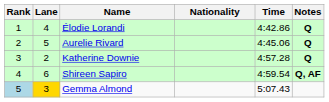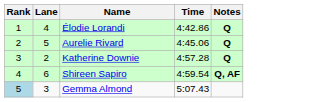 <table class="wikitable sortable" style="text-align:center">
 <tr>
 <th>Rank</th>
 <th>Lane</th>
 <th style="width:180px">Name</th>
-<th style="width:125px">Nationality</th>
 <th>Time</th>
 <th>Notes</th>
 </tr>
 <tr style="background:#cfc;">
 <td>1</td>
 <td>4</td>
 <td style="text-align:left;"><a href='#'>Élodie Lorandi</a></td>
-<td style="text-align:left;"></td>
 <td>4:42.86</td>
 <td><strong>Q</strong></td>
 </tr>
 <tr style="background:#cfc;">
 <td>2</td>
 <td>5</td>
 <td style="text-align:left;"><a href='#'>Aurelie Rivard</a></td>
-<td style="text-align:left;"></td>
 <td>4:45.06</td>
 <td><strong>Q</strong></td>
 </tr>
 <tr style="background:#cfc;">
 <td>3</td>
 <td>2</td>
 <td style="text-align:left;"><a href='#'>Katherine Downie</a></td>
-<td style="text-align:left;"></td>
 <td>4:57.28</td>
 <td><strong>Q</strong></td>
 </tr>
 <tr style="background:#cfc;">
 <td>4</td>
 <td>6</td>
 <td style="text-align:left;"><a href='#'>Shireen Sapiro</a></td>
-<td style="text-align:left;"></td>
 <td>4:59.54</td>
 <td><strong>Q, AF</strong></td>
 </tr>
 <tr>
 <td style="background: lightblue;">5</td>
-<td style="background: gold;">3</td>
+<td>3</td>
 <td style="text-align:left;"><a href='#'>Gemma Almond</a></td>
-<td style="text-align:left;"></td>
 <td>5:07.43</td>
 <td></td>
 </tr>
 </table>
